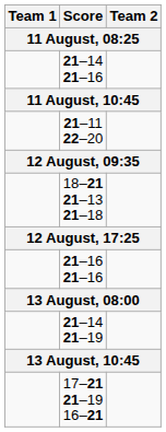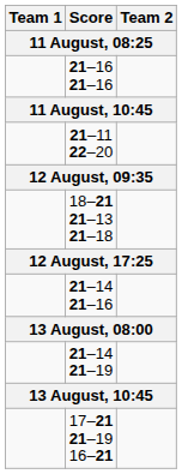 <table class="wikitable" style="text-align: center; font-size:90% ">
 <tr>
 <th align="right">Team 1</th>
 <th>Score</th>
 <th align="left">Team 2</th>
 </tr>
 <tr>
 <th colspan=3>11 August, 08:25</th>
 </tr>
 <tr>
 <td align=right><strong></strong></td>
-<td align=center><strong>21</strong>–14<br><strong>21</strong>–16</td>
+<td align=center><strong>21</strong>–16<br><strong>21</strong>–16</td>
 <td align=left></td>
 </tr>
 <tr>
 <th colspan=3>11 August, 10:45</th>
 </tr>
 <tr>
 <td align=right><strong></strong></td>
 <td align=center><strong>21</strong>–11<br><strong>22</strong>–20</td>
 <td align=left></td>
 </tr>
 <tr>
 <th colspan=3>12 August, 09:35</th>
 </tr>
 <tr>
 <td align=right><strong></strong></td>
 <td align=center>18–<strong>21</strong><br><strong>21</strong>–13<br><strong>21</strong>–18</td>
 <td align=left></td>
 </tr>
 <tr>
 <th colspan=3>12 August, 17:25</th>
 </tr>
 <tr>
 <td align=right><strong></strong></td>
-<td align=center><strong>21</strong>–16<br><strong>21</strong>–16</td>
+<td align=center><strong>21</strong>–14<br><strong>21</strong>–16</td>
 <td align=left></td>
 </tr>
 <tr>
 <th colspan=3>13 August, 08:00</th>
 </tr>
 <tr>
 <td align=right><strong></strong></td>
 <td align=center><strong>21</strong>–14<br><strong>21</strong>–19</td>
 <td align=left></td>
 </tr>
 <tr>
 <th colspan=3>13 August, 10:45</th>
 </tr>
 <tr>
 <td align=right></td>
 <td align=center>17–<strong>21</strong><br><strong>21</strong>–19<br>16–<strong>21</strong></td>
 <td align=left><strong></strong></td>
 </tr>
 </table>
